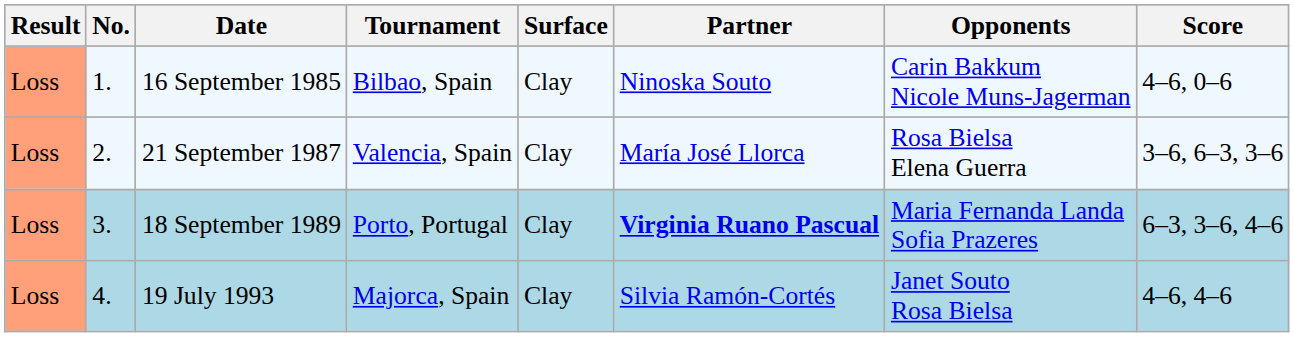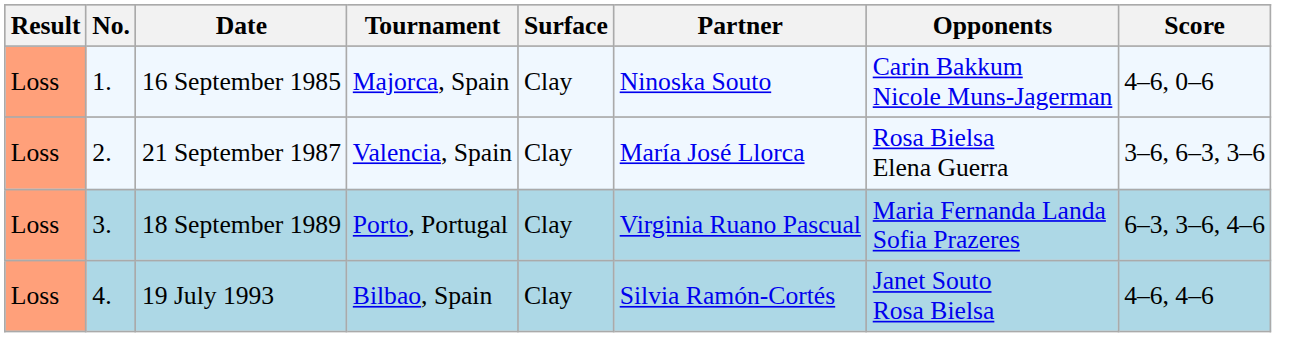 <table class="sortable wikitable" style=font-size:97%>
 <tr>
 <th>Result</th>
 <th>No.</th>
 <th>Date</th>
 <th>Tournament</th>
 <th>Surface</th>
 <th>Partner</th>
 <th>Opponents</th>
 <th>Score</th>
 </tr>
 <tr bgcolor="#f0f8ff">
 <td style="background:#ffa07a;">Loss</td>
 <td>1.</td>
 <td>16 September 1985</td>
-<td><a href='#'>Bilbao</a>, Spain</td>
+<td><a href='#'>Majorca</a>, Spain</td>
 <td>Clay</td>
 <td> <a href='#'>Ninoska Souto</a></td>
 <td> <a href='#'>Carin Bakkum</a> <br>  <a href='#'>Nicole Muns-Jagerman</a></td>
 <td>4–6, 0–6</td>
 </tr>
 <tr bgcolor="#f0f8ff">
 <td style="background:#ffa07a;">Loss</td>
 <td>2.</td>
 <td>21 September 1987</td>
 <td><a href='#'>Valencia</a>, Spain</td>
 <td>Clay</td>
 <td> <a href='#'>María José Llorca</a></td>
 <td> <a href='#'>Rosa Bielsa</a> <br>  Elena Guerra</td>
 <td>3–6, 6–3, 3–6</td>
 </tr>
 <tr bgcolor=lightblue>
 <td style="background:#ffa07a;">Loss</td>
 <td>3.</td>
 <td>18 September 1989</td>
 <td><a href='#'>Porto</a>, Portugal</td>
 <td>Clay</td>
-<td><strong> <a href='#'>Virginia Ruano Pascual</a></strong></td>
+<td> <a href='#'>Virginia Ruano Pascual</a></td>
 <td> <a href='#'>Maria Fernanda Landa</a> <br>  <a href='#'>Sofia Prazeres</a></td>
 <td>6–3, 3–6, 4–6</td>
 </tr>
 <tr bgcolor=lightblue>
 <td style="background:#ffa07a;">Loss</td>
 <td>4.</td>
 <td>19 July 1993</td>
-<td><a href='#'>Majorca</a>, Spain</td>
+<td><a href='#'>Bilbao</a>, Spain</td>
 <td>Clay</td>
 <td> <a href='#'>Silvia Ramón-Cortés</a></td>
 <td> <a href='#'>Janet Souto</a> <br>  <a href='#'>Rosa Bielsa</a></td>
 <td>4–6, 4–6</td>
 </tr>
 </table>
